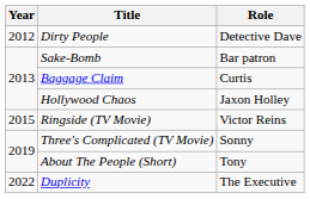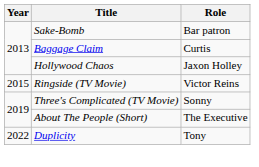 <table class="wikitable sortable">
 <tr>
 <th>Year</th>
 <th>Title</th>
 <th>Role</th>
-</tr>
-<tr>
-<td>2012</td>
-<td><em>Dirty People</em></td>
-<td>Detective Dave</td>
 </tr>
 <tr>
 <td rowspan="3">2013</td>
 <td><em>Sake-Bomb</em></td>
 <td>Bar patron</td>
 </tr>
 <tr>
 <td><em><a href='#'>Baggage Claim</a></em></td>
 <td>Curtis</td>
 </tr>
 <tr>
 <td><em>Hollywood Chaos</em></td>
 <td>Jaxon Holley</td>
 </tr>
 <tr>
 <td>2015</td>
 <td><em>Ringside (TV Movie)</em></td>
 <td>Victor Reins</td>
 </tr>
 <tr>
 <td rowspan="2">2019</td>
 <td><em>Three's Complicated (TV Movie)</em></td>
 <td>Sonny</td>
 </tr>
 <tr>
 <td><em>About The People (Short)</em></td>
-<td>Tony</td>
+<td>The Executive</td>
 </tr>
 <tr>
 <td>2022</td>
 <td><em><a href='#'>Duplicity</a></em></td>
-<td>The Executive</td>
+<td>Tony</td>
 </tr>
 </table>
